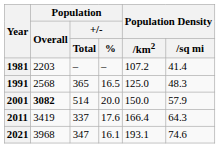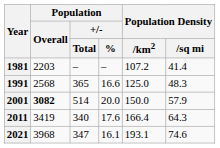 <table class="wikitable">
 <tr>
 <th rowspan="3">Year</th>
 <th colspan="3">Population</th>
 <th colspan="2" rowspan="2">Population Density</th>
 </tr>
 <tr>
 <th rowspan="2">Overall</th>
 <th colspan="2">+/-</th>
 </tr>
 <tr>
 <th>Total</th>
 <th>%</th>
 <th>/km<sup>2</sup></th>
 <th>/sq mi</th>
 </tr>
 <tr>
 <th>1981</th>
 <td>2203</td>
 <td>–</td>
 <td>–</td>
 <td>107.2</td>
 <td>41.4</td>
 </tr>
 <tr>
 <th>1991</th>
 <td>2568</td>
 <td>365</td>
-<td>16.5</td>
+<td>16.6</td>
 <td>125.0</td>
 <td>48.3</td>
 </tr>
 <tr>
 <th>2001</th>
 <td><strong>3082</strong></td>
 <td>514</td>
 <td>20.0</td>
 <td>150.0</td>
 <td>57.9</td>
 </tr>
 <tr>
 <th>2011</th>
 <td>3419</td>
-<td>337</td>
+<td>340</td>
 <td>17.6</td>
 <td>166.4</td>
 <td>64.3</td>
 </tr>
 <tr>
 <th>2021</th>
 <td>3968</td>
 <td>347</td>
 <td>16.1</td>
 <td>193.1</td>
 <td>74.6</td>
 </tr>
 </table>
